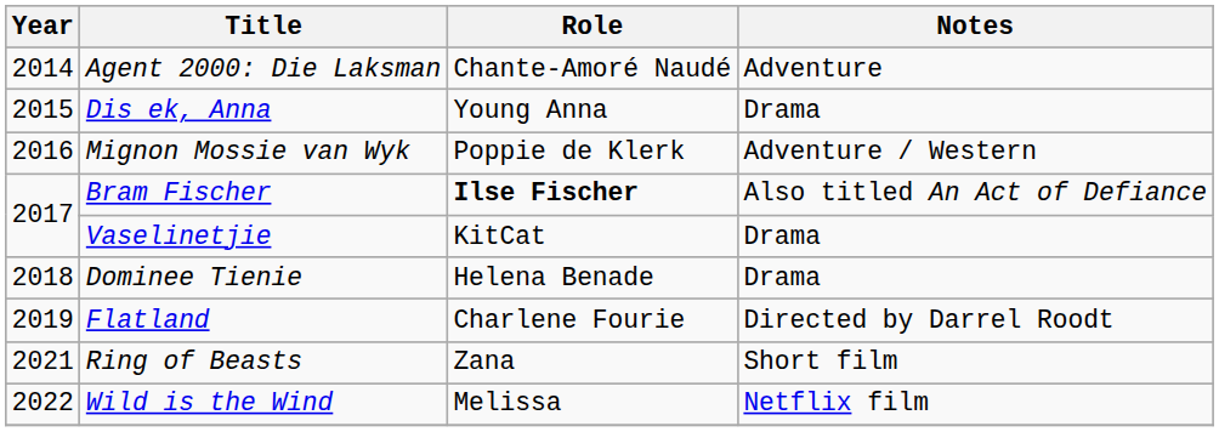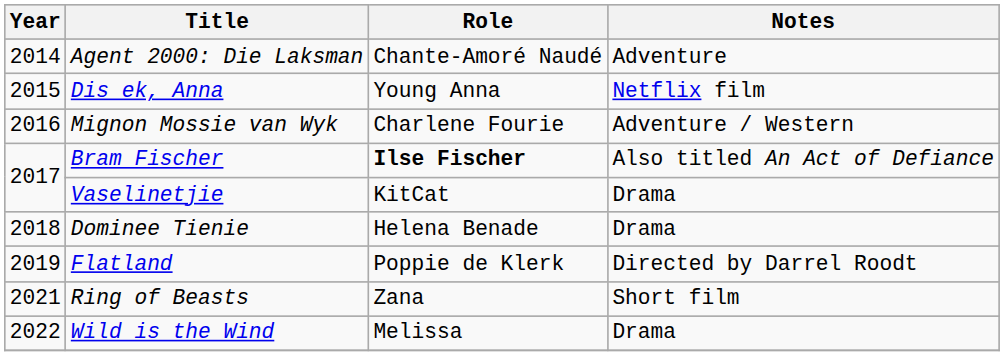 <table class="wikitable sortable">
 <tr>
 <th>Year</th>
 <th>Title</th>
 <th>Role</th>
 <th class="unsortable">Notes</th>
 </tr>
 <tr>
 <td>2014</td>
 <td><em>Agent 2000: Die Laksman</em></td>
 <td>Chante-Amoré Naudé</td>
 <td>Adventure</td>
 </tr>
 <tr>
 <td>2015</td>
 <td><em><a href='#'>Dis ek, Anna</a></em></td>
 <td>Young Anna</td>
-<td>Drama</td>
+<td><a href='#'>Netflix</a> film</td>
 </tr>
 <tr>
 <td>2016</td>
 <td><em>Mignon Mossie van Wyk</em></td>
-<td>Poppie de Klerk</td>
+<td>Charlene Fourie</td>
 <td>Adventure / Western</td>
 </tr>
 <tr>
 <td rowspan="2">2017</td>
 <td><em><a href='#'>Bram Fischer</a></em></td>
 <td><strong>Ilse Fischer</strong></td>
 <td>Also titled <em>An Act of Defiance</em></td>
 </tr>
 <tr>
 <td><em><a href='#'>Vaselinetjie</a></em></td>
 <td>KitCat</td>
 <td>Drama</td>
 </tr>
 <tr>
 <td>2018</td>
 <td><em>Dominee Tienie</em></td>
 <td>Helena Benade</td>
 <td>Drama</td>
 </tr>
 <tr>
 <td>2019</td>
 <td><em><a href='#'>Flatland</a></em></td>
-<td>Charlene Fourie</td>
+<td>Poppie de Klerk</td>
 <td>Directed by Darrel Roodt</td>
 </tr>
 <tr>
 <td>2021</td>
 <td><em>Ring of Beasts</em></td>
 <td>Zana</td>
 <td>Short film</td>
 </tr>
 <tr>
 <td>2022</td>
 <td><em><a href='#'>Wild is the Wind</a></em></td>
 <td>Melissa</td>
-<td><a href='#'>Netflix</a> film</td>
+<td>Drama</td>
 </tr>
 <tr>
 </tr>
 </table>
